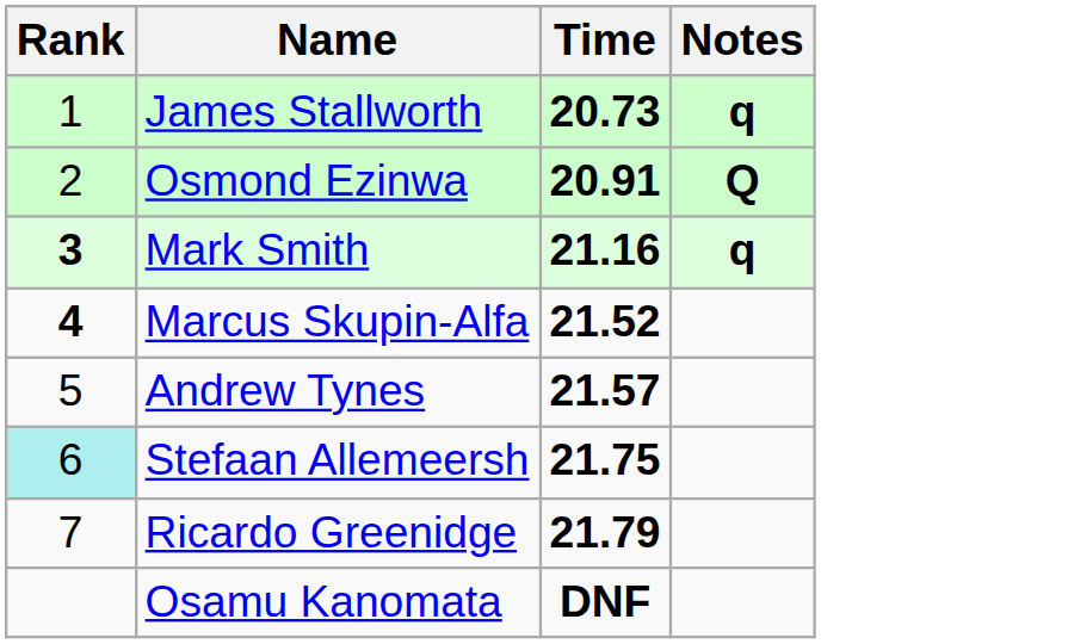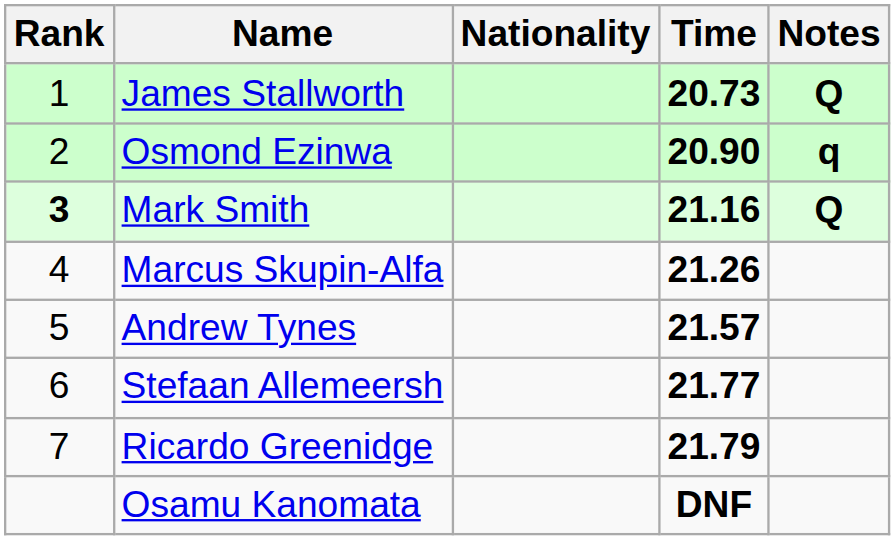 <table class="wikitable sortable" style="text-align:center">
 <tr>
 <th>Rank</th>
 <th>Name</th>
+<th>Nationality</th>
 <th>Time</th>
 <th>Notes</th>
 </tr>
 <tr bgcolor=ccffcc>
 <td>1</td>
 <td align=left><a href='#'>James Stallworth</a></td>
+<td align=left></td>
 <td><strong>20.73</strong></td>
-<td><strong>q</strong></td>
+<td><strong>Q</strong></td>
 </tr>
 <tr bgcolor=ccffcc>
 <td>2</td>
 <td align=left><a href='#'>Osmond Ezinwa</a></td>
-<td><strong>20.91</strong></td>
-<td><strong>Q</strong></td>
+<td align=left></td>
+<td><strong>20.90</strong></td>
+<td><strong>q</strong></td>
 </tr>
 <tr bgcolor=ddffdd>
 <td><strong>3</strong></td>
 <td align=left><a href='#'>Mark Smith</a></td>
+<td align=left></td>
 <td><strong>21.16</strong></td>
-<td><strong>q</strong></td>
+<td><strong>Q</strong></td>
 </tr>
 <tr>
-<td><strong>4</strong></td>
+<td>4</td>
 <td align=left><a href='#'>Marcus Skupin-Alfa</a></td>
-<td><strong>21.52</strong></td>
+<td align=left></td>
+<td><strong>21.26</strong></td>
 <td></td>
 </tr>
 <tr>
 <td>5</td>
 <td align=left><a href='#'>Andrew Tynes</a></td>
+<td align=left></td>
 <td><strong>21.57</strong></td>
 <td></td>
 </tr>
 <tr>
-<td style="background: paleturquoise;">6</td>
+<td>6</td>
 <td align=left><a href='#'>Stefaan Allemeersh</a></td>
-<td><strong>21.75</strong></td>
+<td align=left></td>
+<td><strong>21.77</strong></td>
 <td></td>
 </tr>
 <tr>
 <td>7</td>
 <td align=left><a href='#'>Ricardo Greenidge</a></td>
+<td align=left></td>
 <td><strong>21.79</strong></td>
 <td></td>
 </tr>
 <tr>
 <td></td>
 <td align=left><a href='#'>Osamu Kanomata</a></td>
+<td align=left></td>
 <td><strong>DNF</strong></td>
 <td></td>
 </tr>
 </table>
